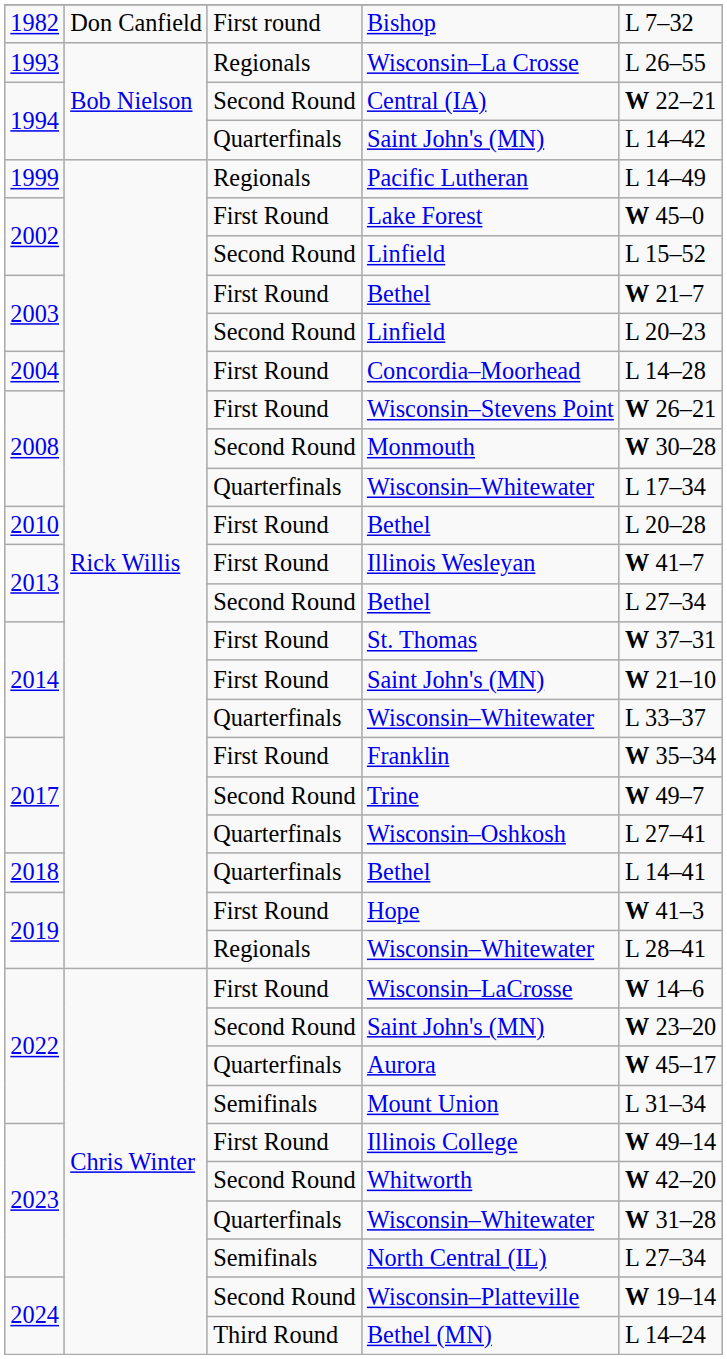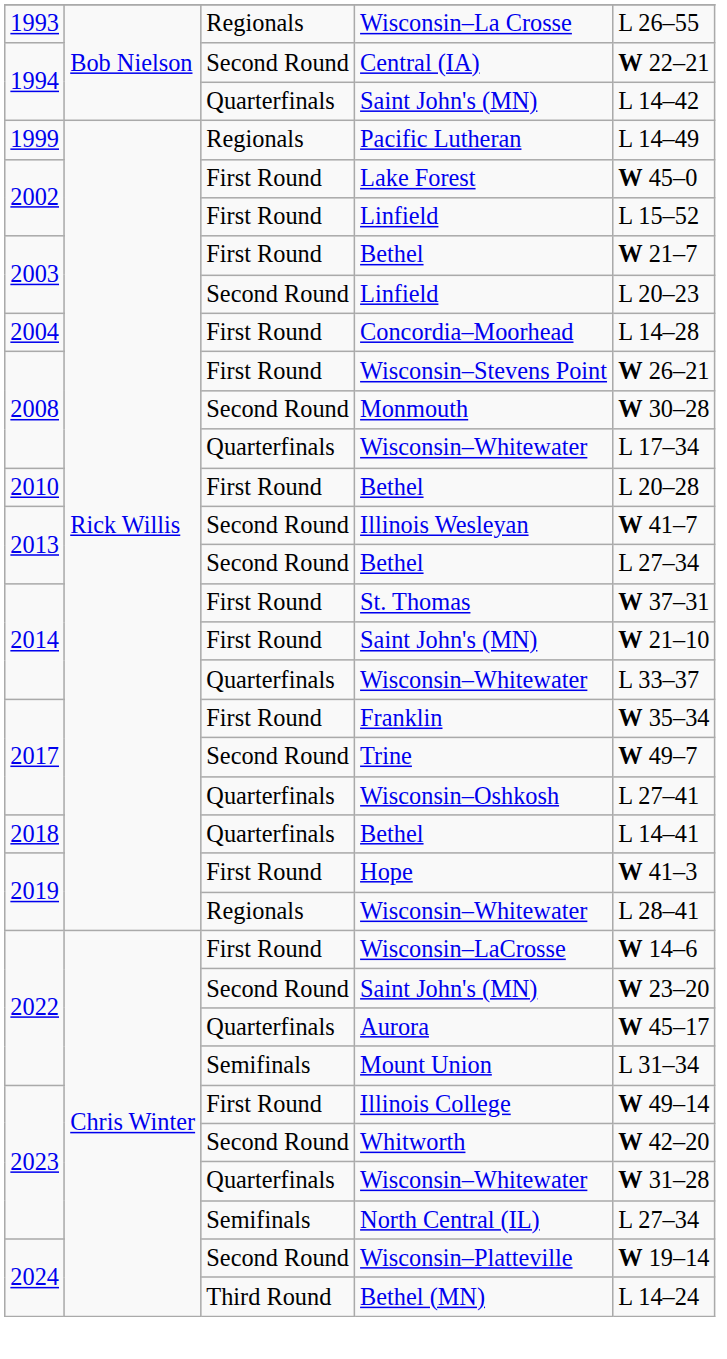 <table class="wikitable">
 <tr>
-</tr>
-<tr>
-<td><a href='#'>1982</a></td>
-<td>Don Canfield</td>
-<td>First round</td>
-<td><a href='#'>Bishop</a></td>
-<td>L 7–32</td>
 </tr>
 <tr>
 <td><a href='#'>1993</a></td>
 <td rowspan=3><a href='#'>Bob Nielson</a></td>
 <td>Regionals</td>
 <td><a href='#'>Wisconsin–La Crosse</a></td>
 <td>L 26–55</td>
 </tr>
 <tr>
 <td rowspan="2"><a href='#'>1994</a></td>
 <td>Second Round</td>
 <td><a href='#'>Central (IA)</a></td>
 <td><strong>W</strong> 22–21</td>
 </tr>
 <tr>
 <td>Quarterfinals</td>
 <td><a href='#'>Saint John's (MN)</a></td>
 <td>L 14–42</td>
 </tr>
 <tr>
 <td><a href='#'>1999</a></td>
 <td rowspan=21><a href='#'>Rick Willis</a></td>
 <td>Regionals</td>
 <td><a href='#'>Pacific Lutheran</a></td>
 <td>L 14–49</td>
 </tr>
 <tr>
 <td rowspan="2"><a href='#'>2002</a></td>
 <td>First Round</td>
 <td><a href='#'>Lake Forest</a></td>
 <td><strong>W</strong> 45–0</td>
 </tr>
 <tr>
-<td>Second Round</td>
+<td>First Round</td>
 <td><a href='#'>Linfield</a></td>
 <td>L 15–52</td>
 </tr>
 <tr>
 <td rowspan="2"><a href='#'>2003</a></td>
 <td>First Round</td>
 <td><a href='#'>Bethel</a></td>
 <td><strong>W</strong> 21–7</td>
 </tr>
 <tr>
 <td>Second Round</td>
 <td><a href='#'>Linfield</a></td>
 <td>L 20–23</td>
 </tr>
 <tr>
 <td><a href='#'>2004</a></td>
 <td>First Round</td>
 <td><a href='#'>Concordia–Moorhead</a></td>
 <td>L 14–28</td>
 </tr>
 <tr>
 <td rowspan="3"><a href='#'>2008</a></td>
 <td>First Round</td>
 <td><a href='#'>Wisconsin–Stevens Point</a></td>
 <td><strong>W</strong> 26–21</td>
 </tr>
 <tr>
 <td>Second Round</td>
 <td><a href='#'>Monmouth</a></td>
 <td><strong>W</strong> 30–28</td>
 </tr>
 <tr>
 <td>Quarterfinals</td>
 <td><a href='#'>Wisconsin–Whitewater</a></td>
 <td>L 17–34</td>
 </tr>
 <tr>
 <td><a href='#'>2010</a></td>
 <td>First Round</td>
 <td><a href='#'>Bethel</a></td>
 <td>L 20–28</td>
 </tr>
 <tr>
 <td rowspan="2"><a href='#'>2013</a></td>
-<td>First Round</td>
+<td>Second Round</td>
 <td><a href='#'>Illinois Wesleyan</a></td>
 <td><strong>W</strong> 41–7</td>
 </tr>
 <tr>
 <td>Second Round</td>
 <td><a href='#'>Bethel</a></td>
 <td>L 27–34</td>
 </tr>
 <tr>
 <td rowspan="3"><a href='#'>2014</a></td>
 <td>First Round</td>
 <td><a href='#'>St. Thomas</a></td>
 <td><strong>W</strong> 37–31</td>
 </tr>
 <tr>
 <td>First Round</td>
 <td><a href='#'>Saint John's (MN)</a></td>
 <td><strong>W</strong> 21–10</td>
 </tr>
 <tr>
 <td>Quarterfinals</td>
 <td><a href='#'>Wisconsin–Whitewater</a></td>
 <td>L 33–37</td>
 </tr>
 <tr>
 <td rowspan="3"><a href='#'>2017</a></td>
 <td>First Round</td>
 <td><a href='#'>Franklin</a></td>
 <td><strong>W</strong> 35–34 </td>
 </tr>
 <tr>
 <td>Second Round</td>
 <td><a href='#'>Trine</a></td>
 <td><strong>W</strong> 49–7</td>
 </tr>
 <tr>
 <td>Quarterfinals</td>
 <td><a href='#'>Wisconsin–Oshkosh</a></td>
 <td>L 27–41</td>
 </tr>
 <tr>
 <td><a href='#'>2018</a></td>
 <td>Quarterfinals</td>
 <td><a href='#'>Bethel</a></td>
 <td>L 14–41</td>
 </tr>
 <tr>
 <td rowspan="2"><a href='#'>2019</a></td>
 <td>First Round</td>
 <td><a href='#'>Hope</a></td>
 <td><strong>W</strong> 41–3</td>
 </tr>
 <tr>
 <td>Regionals</td>
 <td><a href='#'>Wisconsin–Whitewater</a></td>
 <td>L 28–41</td>
 </tr>
 <tr>
 <td rowspan="4"><a href='#'>2022</a></td>
 <td rowspan=10><a href='#'>Chris Winter</a></td>
 <td>First Round</td>
 <td><a href='#'>Wisconsin–LaCrosse</a></td>
 <td><strong>W</strong> 14–6</td>
 </tr>
 <tr>
 <td>Second Round</td>
 <td><a href='#'>Saint John's (MN)</a></td>
 <td><strong>W</strong> 23–20</td>
 </tr>
 <tr>
 <td>Quarterfinals</td>
 <td><a href='#'>Aurora</a></td>
 <td><strong>W</strong> 45–17</td>
 </tr>
 <tr>
 <td>Semifinals</td>
 <td><a href='#'>Mount Union</a></td>
 <td>L 31–34</td>
 </tr>
 <tr>
 <td rowspan="4"><a href='#'>2023</a></td>
 <td>First Round</td>
 <td><a href='#'>Illinois College</a></td>
 <td><strong>W</strong> 49–14</td>
 </tr>
 <tr>
 <td>Second Round</td>
 <td><a href='#'>Whitworth</a></td>
 <td><strong>W</strong> 42–20</td>
 </tr>
 <tr>
 <td>Quarterfinals</td>
 <td><a href='#'>Wisconsin–Whitewater</a></td>
 <td><strong>W</strong> 31–28</td>
 </tr>
 <tr>
 <td>Semifinals</td>
 <td><a href='#'>North Central (IL)</a></td>
 <td>L 27–34</td>
 </tr>
 <tr>
 <td rowspan="2"><a href='#'>2024</a></td>
 <td>Second Round</td>
 <td><a href='#'>Wisconsin–Platteville</a></td>
 <td><strong>W</strong> 19–14</td>
 </tr>
 <tr>
 <td>Third Round</td>
 <td><a href='#'>Bethel (MN)</a></td>
 <td>L 14–24</td>
 </tr>
 </table>
